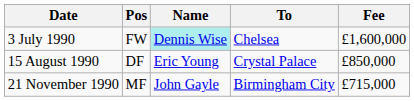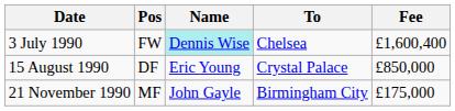 <table class="wikitable">
 <tr>
 <th>Date</th>
 <th>Pos</th>
 <th>Name</th>
 <th>To</th>
 <th>Fee</th>
 </tr>
 <tr>
 <td>3 July 1990</td>
 <td>FW</td>
 <td style="background: paleturquoise;"><a href='#'>Dennis Wise</a></td>
 <td><a href='#'>Chelsea</a></td>
-<td>£1,600,000</td>
+<td>£1,600,400</td>
 </tr>
 <tr>
 <td>15 August 1990</td>
 <td>DF</td>
 <td><a href='#'>Eric Young</a></td>
 <td><a href='#'>Crystal Palace</a></td>
 <td>£850,000</td>
 </tr>
 <tr>
 <td>21 November 1990</td>
 <td>MF</td>
 <td><a href='#'>John Gayle</a></td>
 <td><a href='#'>Birmingham City</a></td>
-<td>£715,000</td>
+<td>£175,000</td>
 </tr>
 </table>
